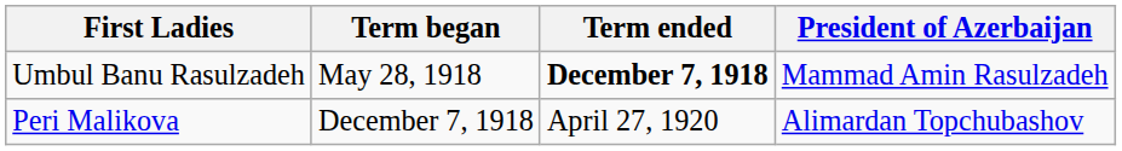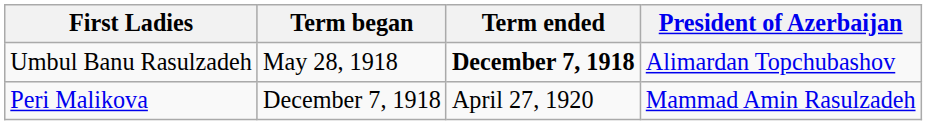 <table class="wikitable">
 <tr>
 <th>First Ladies</th>
 <th>Term began</th>
 <th>Term ended</th>
 <th><a href='#'>President of Azerbaijan</a></th>
 </tr>
 <tr>
 <td>Umbul Banu Rasulzadeh </td>
 <td>May 28, 1918</td>
 <td><strong>December 7, 1918</strong></td>
-<td><a href='#'>Mammad Amin Rasulzadeh</a></td>
+<td><a href='#'>Alimardan Topchubashov</a></td>
 </tr>
 <tr>
 <td><a href='#'>Peri Malikova</a></td>
 <td>December 7, 1918</td>
 <td>April 27, 1920</td>
-<td><a href='#'>Alimardan Topchubashov</a></td>
+<td><a href='#'>Mammad Amin Rasulzadeh</a></td>
 </tr>
 </table>
